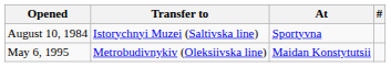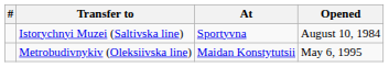 <table class="wikitable" style="border-collapse: collapse; text-align: left;">
 <tr>
-<th>Opened</th>
+<th>#</th>
 <th>Transfer to</th>
 <th>At</th>
-<th>#</th>
+<th>Opened</th>
 </tr>
 <tr>
-<td>August 10, 1984</td>
+<td style="padding:0px;"></td>
 <td style="text-align: left;"><a href='#'>Istorychnyi Muzei</a> (<a href='#'>Saltivska line</a>)</td>
 <td><a href='#'>Sportyvna</a></td>
-<td style="padding:0px;"></td>
+<td>August 10, 1984</td>
 </tr>
 <tr>
-<td>May 6, 1995</td>
+<td style="padding:0px;"></td>
 <td style="text-align: left;"><a href='#'>Metrobudivnykiv</a> (<a href='#'>Oleksiivska line</a>)</td>
 <td><a href='#'>Maidan Konstytutsii</a></td>
-<td style="padding:0px;"></td>
+<td>May 6, 1995</td>
 </tr>
 </table>
